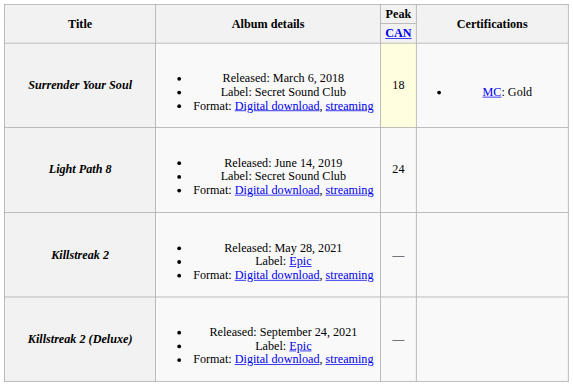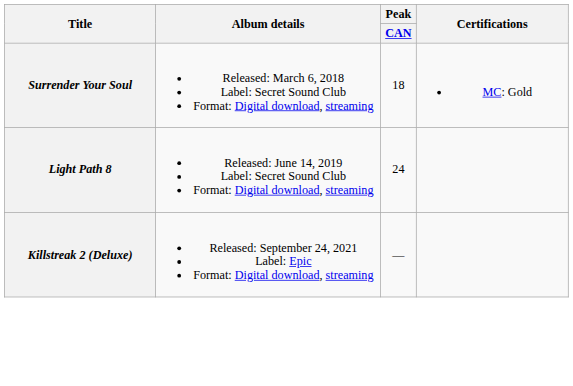 <table class="wikitable plainrowheaders" style="text-align:center;">
 <tr>
 <th scope="col" rowspan="2" style="width:12em;">Title</th>
 <th scope="col" rowspan="2" style="width:18em;">Album details</th>
 <th scope="col">Peak</th>
 <th scope="col" rowspan="2" style="width:12em;">Certifications</th>
 </tr>
 <tr>
 <th style="width:2.5em; font-size:100%"><a href='#'>CAN</a><br></th>
 </tr>
 <tr>
 <th scope="row"><em>Surrender Your Soul</em></th>
 <td><br><ul><li>Released: March 6, 2018</li><li>Label: Secret Sound Club</li><li>Format: <a href='#'>Digital download</a>, <a href='#'>streaming</a></li></ul></td>
-<td style="background: lightyellow;">18</td>
+<td>18</td>
 <td><br><ul><li><a href='#'>MC</a>: Gold</li></ul></td>
 </tr>
 <tr>
 <th scope="row"><em>Light Path 8</em></th>
 <td><br><ul><li>Released: June 14, 2019</li><li>Label: Secret Sound Club</li><li>Format: <a href='#'>Digital download</a>, <a href='#'>streaming</a></li></ul></td>
 <td>24</td>
 <td></td>
 </tr>
 <tr>
-<th scope="row"><em>Killstreak 2</em></th>
-<td><br><ul><li>Released: May 28, 2021</li><li>Label: <a href='#'>Epic</a></li><li>Format: <a href='#'>Digital download</a>, <a href='#'>streaming</a></li></ul></td>
-<td>—</td>
-<td></td>
-</tr>
-<tr>
 <th scope="row"><em>Killstreak 2 (Deluxe)</em></th>
 <td><br><ul><li>Released: September 24, 2021</li><li>Label: <a href='#'>Epic</a></li><li>Format: <a href='#'>Digital download</a>, <a href='#'>streaming</a></li></ul></td>
 <td>—</td>
 <td></td>
 </tr>
 </table>
